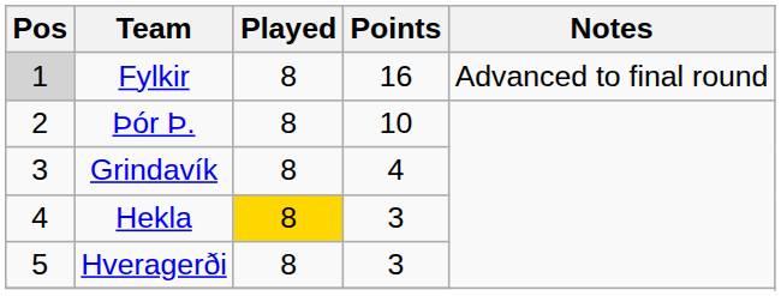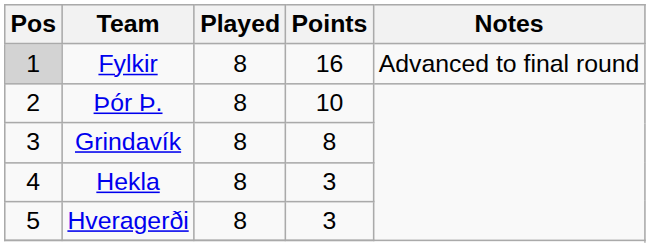 <table class="wikitable" style="text-align: center;">
 <tr>
 <th>Pos</th>
 <th>Team</th>
 <th>Played</th>
 <th>Points</th>
 <th>Notes</th>
 </tr>
 <tr>
 <td style="background: lightgrey;">1</td>
 <td><a href='#'>Fylkir</a></td>
 <td>8</td>
 <td>16</td>
 <td align="center" rowspan="1">Advanced to final round</td>
 </tr>
 <tr>
 <td>2</td>
 <td><a href='#'>Þór Þ.</a></td>
 <td>8</td>
 <td>10</td>
 </tr>
 <tr>
 <td>3</td>
 <td><a href='#'>Grindavík</a></td>
 <td>8</td>
-<td>4</td>
+<td>8</td>
 </tr>
 <tr>
 <td>4</td>
 <td><a href='#'>Hekla</a></td>
-<td style="background: gold;">8</td>
+<td>8</td>
 <td>3</td>
 </tr>
 <tr>
 <td>5</td>
 <td><a href='#'>Hveragerði</a></td>
 <td>8</td>
 <td>3</td>
 </tr>
 <tr>
 </tr>
 </table>
